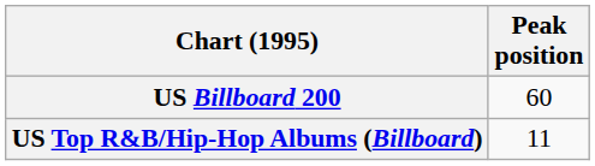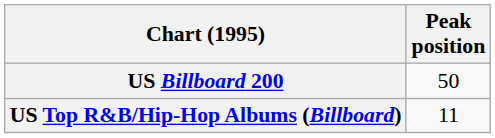 <table class="wikitable sortable plainrowheaders" style="text-align:center">
 <tr>
 <th scope="col">Chart (1995)</th>
 <th scope="col">Peak<br> position</th>
 </tr>
 <tr>
 <th scope="row">US <a href='#'><em>Billboard</em> 200</a></th>
-<td>60</td>
+<td>50</td>
 </tr>
 <tr>
 <th scope="row">US <a href='#'>Top R&B/Hip-Hop Albums</a> (<em><a href='#'>Billboard</a></em>)</th>
 <td>11</td>
 </tr>
 </table>
